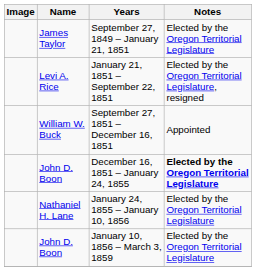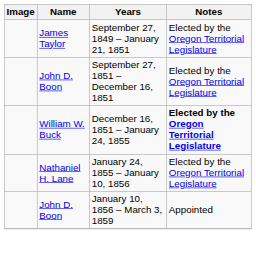 <table class="wikitable sortable" style="width:65%">
 <tr>
 <th>Image</th>
 <th>Name</th>
 <th>Years</th>
 <th>Notes</th>
 </tr>
 <tr>
 <td></td>
 <td><a href='#'>James Taylor</a></td>
 <td>September 27, 1849 – January 21, 1851</td>
 <td>Elected by the <a href='#'>Oregon Territorial Legislature</a></td>
 </tr>
 <tr>
 <td></td>
-<td><a href='#'>Levi A. Rice</a></td>
-<td>January 21, 1851 – September 22, 1851</td>
-<td>Elected by the <a href='#'>Oregon Territorial Legislature</a>, resigned</td>
+<td><a href='#'>John D. Boon</a></td>
+<td>September 27, 1851 – December 16, 1851</td>
+<td>Elected by the <a href='#'>Oregon Territorial Legislature</a></td>
 </tr>
 <tr>
 <td></td>
 <td><a href='#'>William W. Buck</a></td>
-<td>September 27, 1851 – December 16, 1851</td>
-<td>Appointed</td>
-</tr>
-<tr>
-<td></td>
-<td><a href='#'>John D. Boon</a></td>
 <td>December 16, 1851 – January 24, 1855</td>
 <td><strong>Elected by the <a href='#'>Oregon Territorial Legislature</a></strong></td>
 </tr>
 <tr>
 <td></td>
 <td><a href='#'>Nathaniel H. Lane</a></td>
 <td>January 24, 1855 – January 10, 1856</td>
 <td>Elected by the <a href='#'>Oregon Territorial Legislature</a></td>
 </tr>
 <tr>
 <td></td>
 <td><a href='#'>John D. Boon</a></td>
 <td>January 10, 1856 – March 3, 1859</td>
-<td>Elected by the <a href='#'>Oregon Territorial Legislature</a></td>
+<td>Appointed</td>
 </tr>
 <tr>
 </tr>
 </table>
